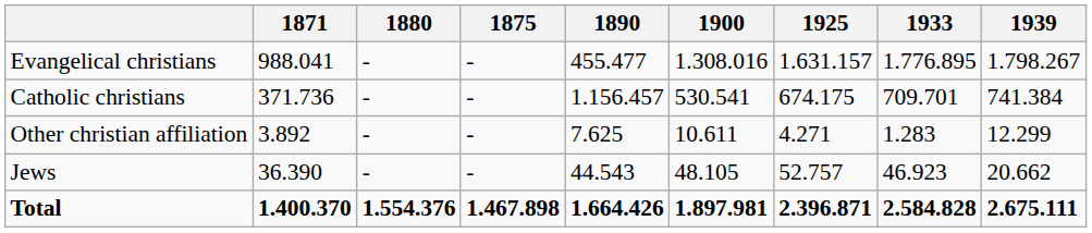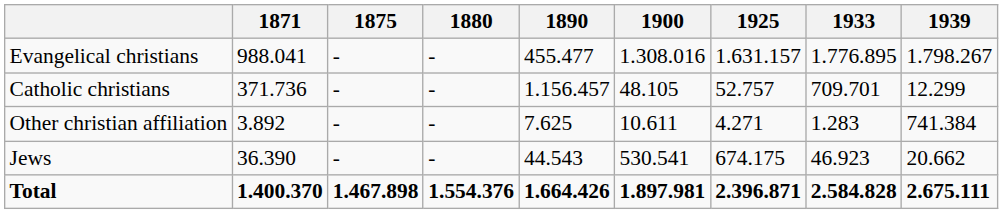 <table class="wikitable">
 <tr>
 <th></th>
 <th>1871</th>
+<th>1875</th>
 <th>1880</th>
-<th>1875</th>
 <th>1890</th>
 <th>1900</th>
 <th>1925</th>
 <th>1933</th>
 <th>1939</th>
 </tr>
 <tr>
 <td>Evangelical christians</td>
 <td>988.041</td>
 <td>-</td>
 <td>-</td>
 <td>455.477</td>
 <td>1.308.016</td>
 <td>1.631.157</td>
 <td>1.776.895</td>
 <td>1.798.267</td>
 </tr>
 <tr>
 <td>Catholic christians</td>
 <td>371.736</td>
 <td>-</td>
 <td>-</td>
 <td>1.156.457</td>
-<td>530.541</td>
-<td>674.175</td>
+<td>48.105</td>
+<td>52.757</td>
 <td>709.701</td>
-<td>741.384</td>
+<td>12.299</td>
 </tr>
 <tr>
 <td>Other christian affiliation</td>
 <td>3.892</td>
 <td>-</td>
 <td>-</td>
 <td>7.625</td>
 <td>10.611</td>
 <td>4.271</td>
 <td>1.283</td>
-<td>12.299</td>
+<td>741.384</td>
 </tr>
 <tr>
 <td>Jews</td>
 <td>36.390</td>
 <td>-</td>
 <td>-</td>
 <td>44.543</td>
-<td>48.105</td>
-<td>52.757</td>
+<td>530.541</td>
+<td>674.175</td>
 <td>46.923</td>
 <td>20.662</td>
 </tr>
 <tr>
 <td><strong>Total</strong></td>
 <td><strong>1.400.370</strong></td>
+<td><strong>1.467.898</strong></td>
 <td><strong>1.554.376</strong></td>
-<td><strong>1.467.898</strong></td>
 <td><strong>1.664.426</strong></td>
 <td><strong>1.897.981</strong></td>
 <td><strong>2.396.871</strong></td>
 <td><strong>2.584.828</strong></td>
 <td><strong>2.675.111</strong></td>
 </tr>
 </table>
